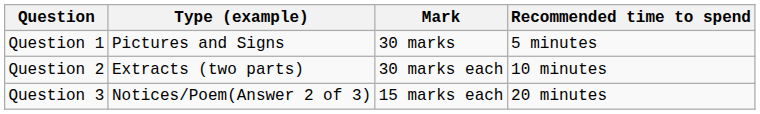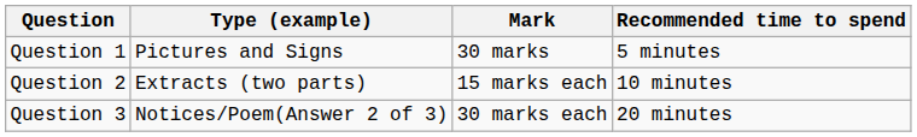 <table class="wikitable">
 <tr>
 <th>Question</th>
 <th>Type (example)</th>
 <th>Mark</th>
 <th>Recommended time to spend</th>
 </tr>
 <tr>
 <td>Question 1</td>
 <td>Pictures and Signs</td>
 <td>30 marks</td>
 <td>5 minutes</td>
 </tr>
 <tr>
 <td>Question 2</td>
 <td>Extracts (two parts)</td>
-<td>30 marks each</td>
+<td>15 marks each</td>
 <td>10 minutes</td>
 </tr>
 <tr>
 <td>Question 3</td>
 <td>Notices/Poem(Answer 2 of 3)</td>
-<td>15 marks each</td>
+<td>30 marks each</td>
 <td>20 minutes</td>
 </tr>
 </table>
